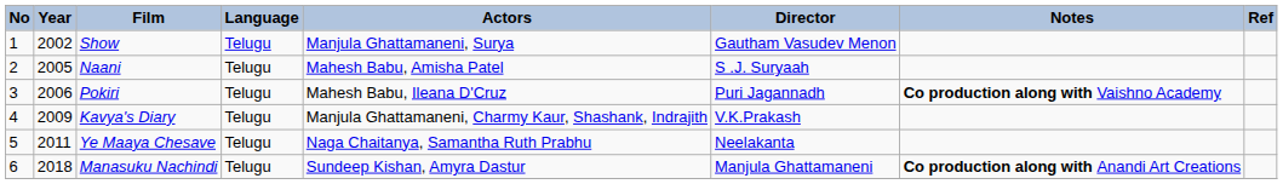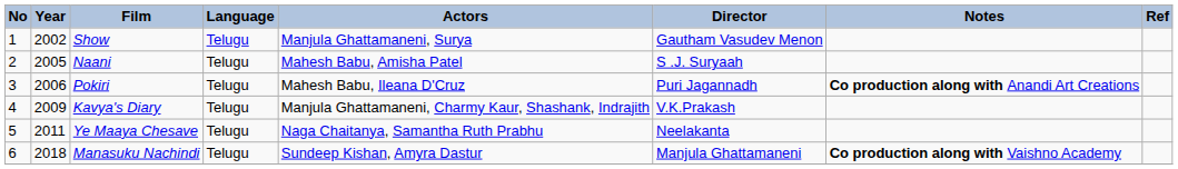 <table class="wikitable" style="font-size:90%">
 <tr style="text-align:center;">
 <th style="text-align:center; background:#b0c4de;">No</th>
 <th style="text-align:center; background:#b0c4de;">Year</th>
 <th style="text-align:center; background:#b0c4de;">Film</th>
 <th style="text-align:center; background:#b0c4de;">Language</th>
 <th style="text-align:center; background:#b0c4de;">Actors</th>
 <th style="text-align:center; background:#b0c4de;">Director</th>
 <th style="text-align:center; background:#b0c4de;">Notes</th>
 <th style="text-align:center; background:#b0c4de;">Ref</th>
 </tr>
 <tr>
 <td>1</td>
 <td>2002</td>
 <td><em><a href='#'>Show</a></em></td>
 <td><a href='#'>Telugu</a></td>
 <td><a href='#'>Manjula Ghattamaneni</a>, <a href='#'>Surya</a></td>
 <td><a href='#'>Gautham Vasudev Menon</a></td>
 <td></td>
 <td></td>
 </tr>
 <tr>
 <td>2</td>
 <td>2005</td>
 <td><em><a href='#'>Naani</a></em></td>
 <td>Telugu</td>
 <td><a href='#'>Mahesh Babu</a>, <a href='#'>Amisha Patel</a></td>
 <td><a href='#'>S .J. Suryaah</a></td>
 <td></td>
 <td></td>
 </tr>
 <tr>
 <td>3</td>
 <td>2006</td>
 <td><em><a href='#'>Pokiri</a></em></td>
 <td>Telugu</td>
 <td>Mahesh Babu, <a href='#'>Ileana D'Cruz</a></td>
 <td><a href='#'>Puri Jagannadh</a></td>
-<td><strong> Co production along with </strong> <a href='#'>Vaishno Academy</a></td>
+<td><strong> Co production along with </strong> <a href='#'>Anandi Art Creations</a></td>
 <td></td>
 </tr>
 <tr>
 <td>4</td>
 <td>2009</td>
 <td><em><a href='#'>Kavya's Diary</a></em></td>
 <td>Telugu</td>
 <td>Manjula Ghattamaneni, <a href='#'>Charmy Kaur</a>, <a href='#'>Shashank</a>, <a href='#'>Indrajith</a></td>
 <td><a href='#'>V.K.Prakash</a></td>
 <td></td>
 <td></td>
 </tr>
 <tr>
 <td>5</td>
 <td>2011</td>
 <td><em><a href='#'>Ye Maaya Chesave</a></em></td>
 <td>Telugu</td>
 <td><a href='#'>Naga Chaitanya</a>, <a href='#'>Samantha Ruth Prabhu</a></td>
 <td><a href='#'>Neelakanta</a></td>
 <td></td>
 <td></td>
 </tr>
 <tr>
 <td>6</td>
 <td>2018</td>
 <td><em><a href='#'>Manasuku Nachindi</a></em></td>
 <td>Telugu</td>
 <td><a href='#'>Sundeep Kishan</a>, <a href='#'>Amyra Dastur</a></td>
 <td><a href='#'>Manjula Ghattamaneni</a></td>
-<td><strong> Co production along with </strong> <a href='#'>Anandi Art Creations</a></td>
+<td><strong> Co production along with </strong> <a href='#'>Vaishno Academy</a></td>
 <td></td>
 </tr>
 <tr>
 </tr>
 </table>
